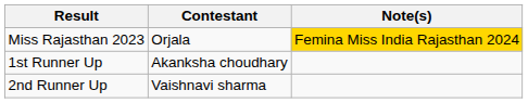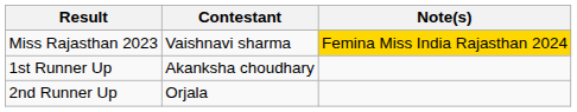 <table class="wikitable">
 <tr>
 <th>Result</th>
 <th>Contestant</th>
 <th>Note(s)</th>
 </tr>
 <tr>
 <td>Miss Rajasthan 2023</td>
-<td>Orjala</td>
+<td>Vaishnavi sharma</td>
 <td style="background: gold;">Femina Miss India Rajasthan 2024</td>
 </tr>
 <tr>
 <td>1st Runner Up</td>
 <td>Akanksha choudhary</td>
 <td></td>
 </tr>
 <tr>
 <td>2nd Runner Up</td>
-<td>Vaishnavi sharma</td>
+<td>Orjala</td>
 <td></td>
 </tr>
 </table>
